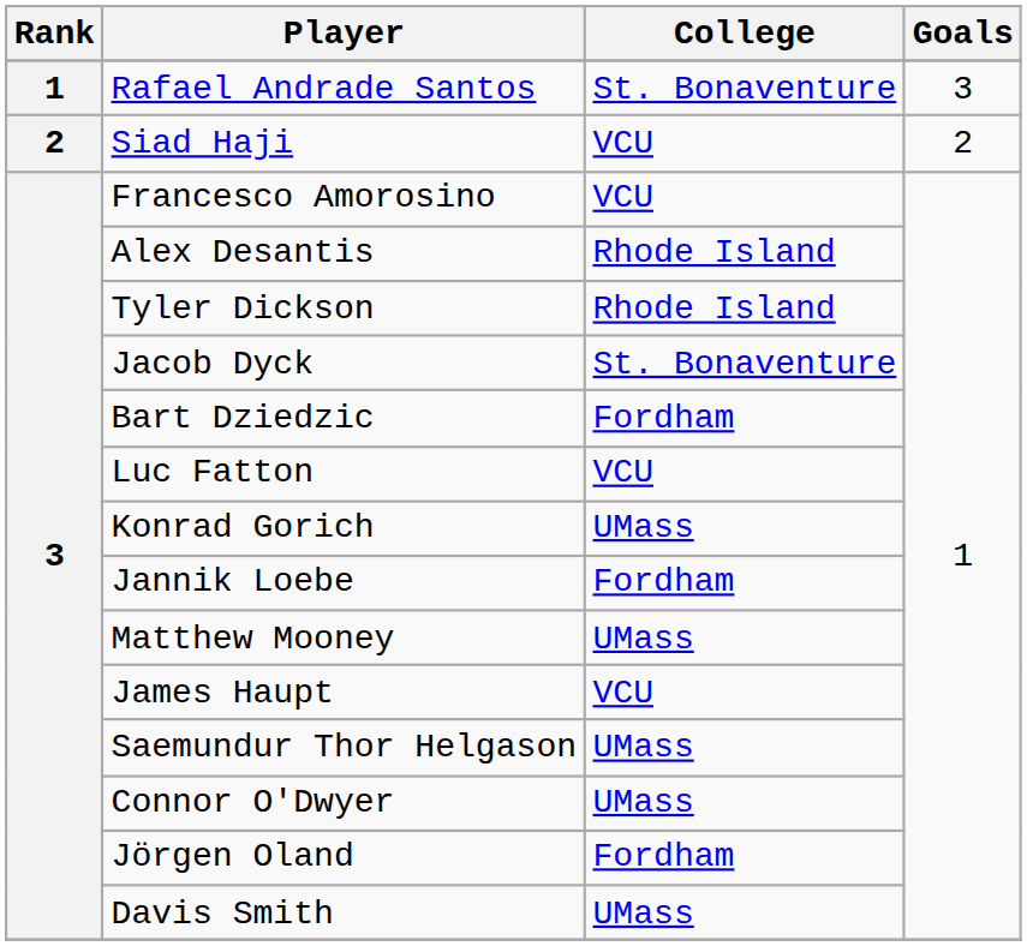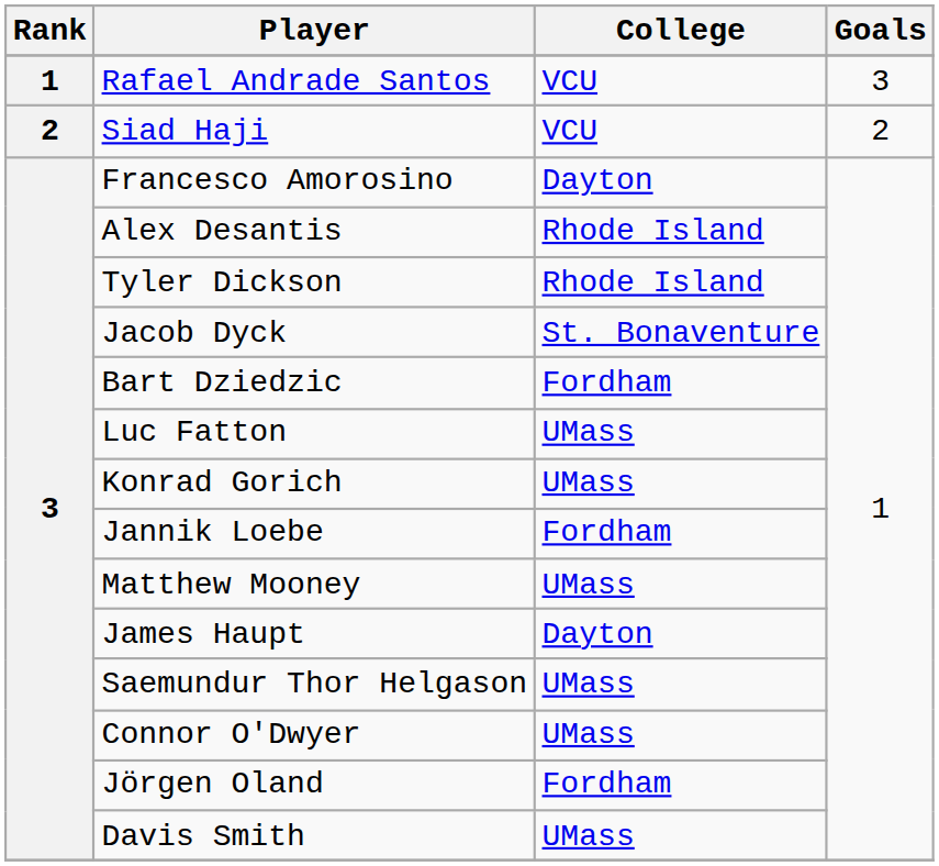 <table class="wikitable" style="text-align:center">
 <tr>
 <th>Rank</th>
 <th>Player</th>
 <th>College</th>
 <th>Goals</th>
 </tr>
 <tr>
 </tr>
 <tr>
 <th>1</th>
 <td align="left"> <a href='#'>Rafael Andrade Santos</a></td>
-<td align="left"><a href='#'>St. Bonaventure</a></td>
+<td align="left"><a href='#'>VCU</a></td>
 <td>3</td>
 </tr>
 <tr>
 <th>2</th>
 <td align="left"> <a href='#'>Siad Haji</a></td>
 <td align="left"><a href='#'>VCU</a></td>
 <td>2</td>
 </tr>
 <tr>
 <th rowspan="14">3</th>
 <td align="left"> Francesco Amorosino</td>
-<td align="left"><a href='#'>VCU</a></td>
+<td align="left"><a href='#'>Dayton</a></td>
 <td rowspan="14">1</td>
 </tr>
 <tr>
 <td align="left"> Alex Desantis</td>
 <td align="left"><a href='#'>Rhode Island</a></td>
 </tr>
 <tr>
 <td align="left"> Tyler Dickson</td>
 <td align="left"><a href='#'>Rhode Island</a></td>
 </tr>
 <tr>
 <td align="left"> Jacob Dyck</td>
 <td align="left"><a href='#'>St. Bonaventure</a></td>
 </tr>
 <tr>
 <td align="left"> Bart Dziedzic</td>
 <td align="left"><a href='#'>Fordham</a></td>
 </tr>
 <tr>
 <td align="left"> Luc Fatton</td>
-<td align="left"><a href='#'>VCU</a></td>
+<td align="left"><a href='#'>UMass</a></td>
 </tr>
 <tr>
 <td align="left"> Konrad Gorich</td>
 <td align="left"><a href='#'>UMass</a></td>
 </tr>
 <tr>
 <td align="left"> Jannik Loebe</td>
 <td align="left"><a href='#'>Fordham</a></td>
 </tr>
 <tr>
 <td align="left"> Matthew Mooney</td>
 <td align="left"><a href='#'>UMass</a></td>
 </tr>
 <tr>
 <td align="left"> James Haupt</td>
-<td align="left"><a href='#'>VCU</a></td>
+<td align="left"><a href='#'>Dayton</a></td>
 </tr>
 <tr>
 <td align="left"> Saemundur Thor Helgason</td>
 <td align="left"><a href='#'>UMass</a></td>
 </tr>
 <tr>
 <td align="left"> Connor O'Dwyer</td>
 <td align="left"><a href='#'>UMass</a></td>
 </tr>
 <tr>
 <td align="left"> Jörgen Oland</td>
 <td align="left"><a href='#'>Fordham</a></td>
 </tr>
 <tr>
 <td align="left"> Davis Smith</td>
 <td align="left"><a href='#'>UMass</a></td>
 </tr>
 <tr>
 </tr>
 </table>
